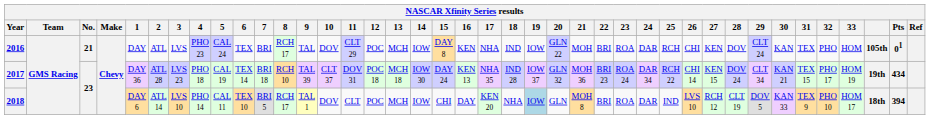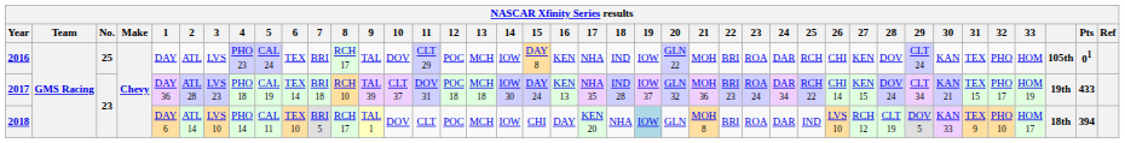 <table class="wikitable" style="text-align:center; font-size:75%">
 <tr>
 <th colspan=42><a href='#'>NASCAR Xfinity Series</a> results</th>
 </tr>
 <tr>
 <th>Year</th>
 <th>Team</th>
 <th>No.</th>
 <th>Make</th>
 <th>1</th>
 <th>2</th>
 <th>3</th>
 <th>4</th>
 <th>5</th>
 <th>6</th>
 <th>7</th>
 <th>8</th>
 <th>9</th>
 <th>10</th>
 <th>11</th>
 <th>12</th>
 <th>13</th>
 <th>14</th>
 <th>15</th>
 <th>16</th>
 <th>17</th>
 <th>18</th>
 <th>19</th>
 <th>20</th>
 <th>21</th>
 <th>22</th>
 <th>23</th>
 <th>24</th>
 <th>25</th>
 <th>26</th>
 <th>27</th>
 <th>28</th>
 <th>29</th>
 <th>30</th>
 <th>31</th>
 <th>32</th>
 <th>33</th>
 <th></th>
 <th>Pts</th>
 <th>Ref</th>
 </tr>
 <tr>
 <th><a href='#'>2016</a></th>
 <th rowspan=3><a href='#'>GMS Racing</a></th>
-<th>21</th>
+<th>25</th>
 <th rowspan=3><a href='#'>Chevy</a></th>
 <td><a href='#'>DAY</a></td>
 <td><a href='#'>ATL</a></td>
 <td><a href='#'>LVS</a></td>
 <td style="background:#CFCFFF;"><a href='#'>PHO</a><br><small>23</small></td>
 <td style="background:#CFCFFF;"><a href='#'>CAL</a><br><small>24</small></td>
 <td><a href='#'>TEX</a></td>
 <td><a href='#'>BRI</a></td>
 <td style="background:#DFFFDF;"><a href='#'>RCH</a><br><small>17</small></td>
 <td><a href='#'>TAL</a></td>
 <td><a href='#'>DOV</a></td>
 <td style="background:#CFCFFF;"><a href='#'>CLT</a><br><small>29</small></td>
 <td><a href='#'>POC</a></td>
 <td><a href='#'>MCH</a></td>
 <td><a href='#'>IOW</a></td>
 <td style="background:#FFDF9F;"><a href='#'>DAY</a><br><small>8</small></td>
 <td><a href='#'>KEN</a></td>
 <td><a href='#'>NHA</a></td>
 <td><a href='#'>IND</a></td>
 <td><a href='#'>IOW</a></td>
 <td style="background:#CFCFFF;"><a href='#'>GLN</a><br><small>22</small></td>
 <td><a href='#'>MOH</a></td>
 <td><a href='#'>BRI</a></td>
 <td><a href='#'>ROA</a></td>
 <td><a href='#'>DAR</a></td>
 <td><a href='#'>RCH</a></td>
 <td><a href='#'>CHI</a></td>
 <td><a href='#'>KEN</a></td>
 <td><a href='#'>DOV</a></td>
 <td style="background:#CFCFFF;"><a href='#'>CLT</a><br><small>24</small></td>
 <td><a href='#'>KAN</a></td>
 <td><a href='#'>TEX</a></td>
 <td><a href='#'>PHO</a></td>
 <td><a href='#'>HOM</a></td>
 <th>105th</th>
 <th>0<sup>1</sup></th>
 <th></th>
 </tr>
 <tr>
 <th><a href='#'>2017</a></th>
 <th rowspan=2>23</th>
 <td style="background:#EFCFFF;"><a href='#'>DAY</a><br><small>36</small></td>
 <td style="background:#CFCFFF;"><a href='#'>ATL</a><br><small>28</small></td>
 <td style="background:#CFCFFF;"><a href='#'>LVS</a><br><small>23</small></td>
 <td style="background:#DFFFDF;"><a href='#'>PHO</a><br><small>18</small></td>
 <td style="background:#DFFFDF;"><a href='#'>CAL</a><br><small>19</small></td>
 <td style="background:#DFFFDF;"><a href='#'>TEX</a><br><small>14</small></td>
 <td style="background:#DFFFDF;"><a href='#'>BRI</a><br><small>18</small></td>
 <td style="background:#FFDF9F;"><a href='#'>RCH</a><br><small>10</small></td>
 <td style="background:#EFCFFF;"><a href='#'>TAL</a><br><small>39</small></td>
 <td style="background:#EFCFFF;"><a href='#'>CLT</a><br><small>37</small></td>
 <td style="background:#CFCFFF;"><a href='#'>DOV</a><br><small>31</small></td>
 <td style="background:#DFFFDF;"><a href='#'>POC</a><br><small>18</small></td>
 <td style="background:#DFFFDF;"><a href='#'>MCH</a><br><small>18</small></td>
 <td style="background:#CFCFFF;"><a href='#'>IOW</a><br><small>30</small></td>
 <td style="background:#CFCFFF;"><a href='#'>DAY</a><br><small>24</small></td>
 <td style="background:#DFFFDF;"><a href='#'>KEN</a><br><small>13</small></td>
 <td style="background:#EFCFFF;"><a href='#'>NHA</a><br><small>35</small></td>
 <td style="background:#CFCFFF;"><a href='#'>IND</a><br><small>28</small></td>
 <td style="background:#EFCFFF;"><a href='#'>IOW</a><br><small>37</small></td>
 <td style="background:#CFCFFF;"><a href='#'>GLN</a><br><small>32</small></td>
 <td style="background:#EFCFFF;"><a href='#'>MOH</a><br><small>36</small></td>
 <td style="background:#CFCFFF;"><a href='#'>BRI</a><br><small>23</small></td>
 <td style="background:#CFCFFF;"><a href='#'>ROA</a><br><small>24</small></td>
 <td style="background:#EFCFFF;"><a href='#'>DAR</a><br><small>34</small></td>
 <td style="background:#CFCFFF;"><a href='#'>RCH</a><br><small>22</small></td>
 <td style="background:#DFFFDF;"><a href='#'>CHI</a><br><small>14</small></td>
 <td style="background:#DFFFDF;"><a href='#'>KEN</a><br><small>15</small></td>
 <td style="background:#CFCFFF;"><a href='#'>DOV</a><br><small>24</small></td>
 <td style="background:#EFCFFF;"><a href='#'>CLT</a><br><small>34</small></td>
 <td style="background:#CFCFFF;"><a href='#'>KAN</a><br><small>21</small></td>
 <td style="background:#DFFFDF;"><a href='#'>TEX</a><br><small>15</small></td>
 <td style="background:#DFFFDF;"><a href='#'>PHO</a><br><small>17</small></td>
 <td style="background:#DFFFDF;"><a href='#'>HOM</a><br><small>19</small></td>
 <th>19th</th>
-<th>434</th>
+<th>433</th>
 <th></th>
 </tr>
 <tr>
 <th><a href='#'>2018</a></th>
 <td style="background:#FFDF9F;"><a href='#'>DAY</a><br><small>6</small></td>
 <td style="background:#DFFFDF;"><a href='#'>ATL</a><br><small>14</small></td>
 <td style="background:#FFDF9F;"><a href='#'>LVS</a><br><small>10</small></td>
 <td style="background:#DFFFDF;"><a href='#'>PHO</a><br><small>14</small></td>
 <td style="background:#DFFFDF;"><a href='#'>CAL</a><br><small>11</small></td>
 <td style="background:#FFDF9F;"><a href='#'>TEX</a><br><small>10</small></td>
 <td style="background:#DFDFDF;"><a href='#'>BRI</a><br><small>5</small></td>
 <td style="background:#DFFFDF;"><a href='#'>RCH</a><br><small>17</small></td>
 <td style="background:#FFFFBF;"><a href='#'>TAL</a><br><small>1</small></td>
 <td><a href='#'>DOV</a></td>
 <td><a href='#'>CLT</a></td>
 <td><a href='#'>POC</a></td>
 <td><a href='#'>MCH</a></td>
 <td><a href='#'>IOW</a></td>
 <td><a href='#'>CHI</a></td>
 <td><a href='#'>DAY</a></td>
 <td style="background:#DFFFDF;"><a href='#'>KEN</a><br><small>20</small></td>
 <td><a href='#'>NHA</a></td>
 <td style="background: lightblue;"><a href='#'>IOW</a></td>
 <td><a href='#'>GLN</a></td>
 <td style="background:#FFDF9F;"><a href='#'>MOH</a><br><small>8</small></td>
 <td><a href='#'>BRI</a></td>
 <td><a href='#'>ROA</a></td>
 <td><a href='#'>DAR</a></td>
 <td><a href='#'>IND</a></td>
 <td style="background:#FFDF9F;"><a href='#'>LVS</a><br><small>10</small></td>
 <td style="background:#DFFFDF;"><a href='#'>RCH</a><br><small>12</small></td>
 <td style="background:#DFFFDF;"><a href='#'>CLT</a><br><small>19</small></td>
 <td style="background:#DFDFDF;"><a href='#'>DOV</a><br><small>5</small></td>
 <td style="background:#EFCFFF;"><a href='#'>KAN</a><br><small>33</small></td>
 <td style="background:#FFDF9F;"><a href='#'>TEX</a><br><small>9</small></td>
 <td style="background:#FFDF9F;"><a href='#'>PHO</a><br><small>10</small></td>
 <td style="background:#DFFFDF;"><a href='#'>HOM</a><br><small>17</small></td>
 <th>18th</th>
 <th>394</th>
 <th></th>
 </tr>
 </table>
